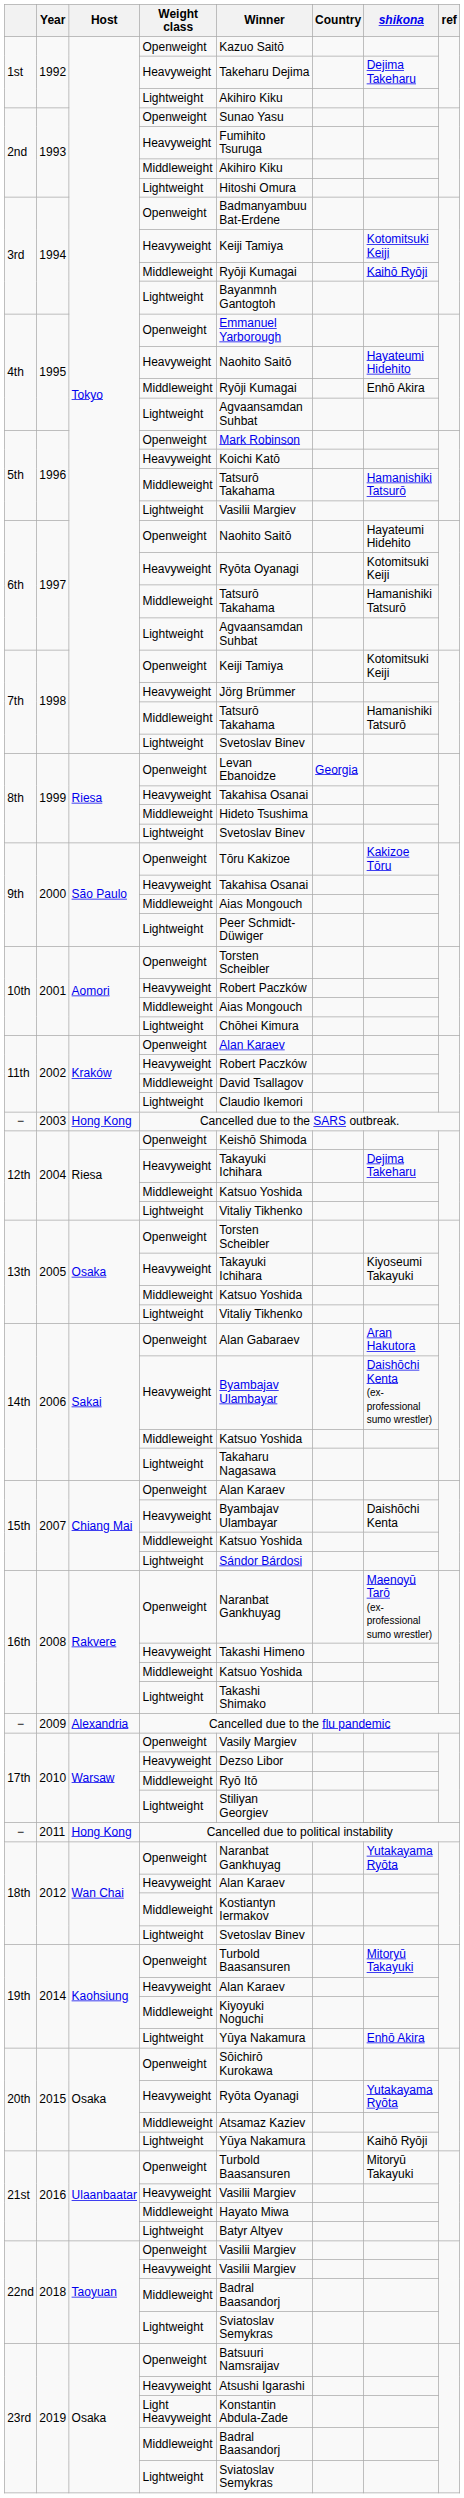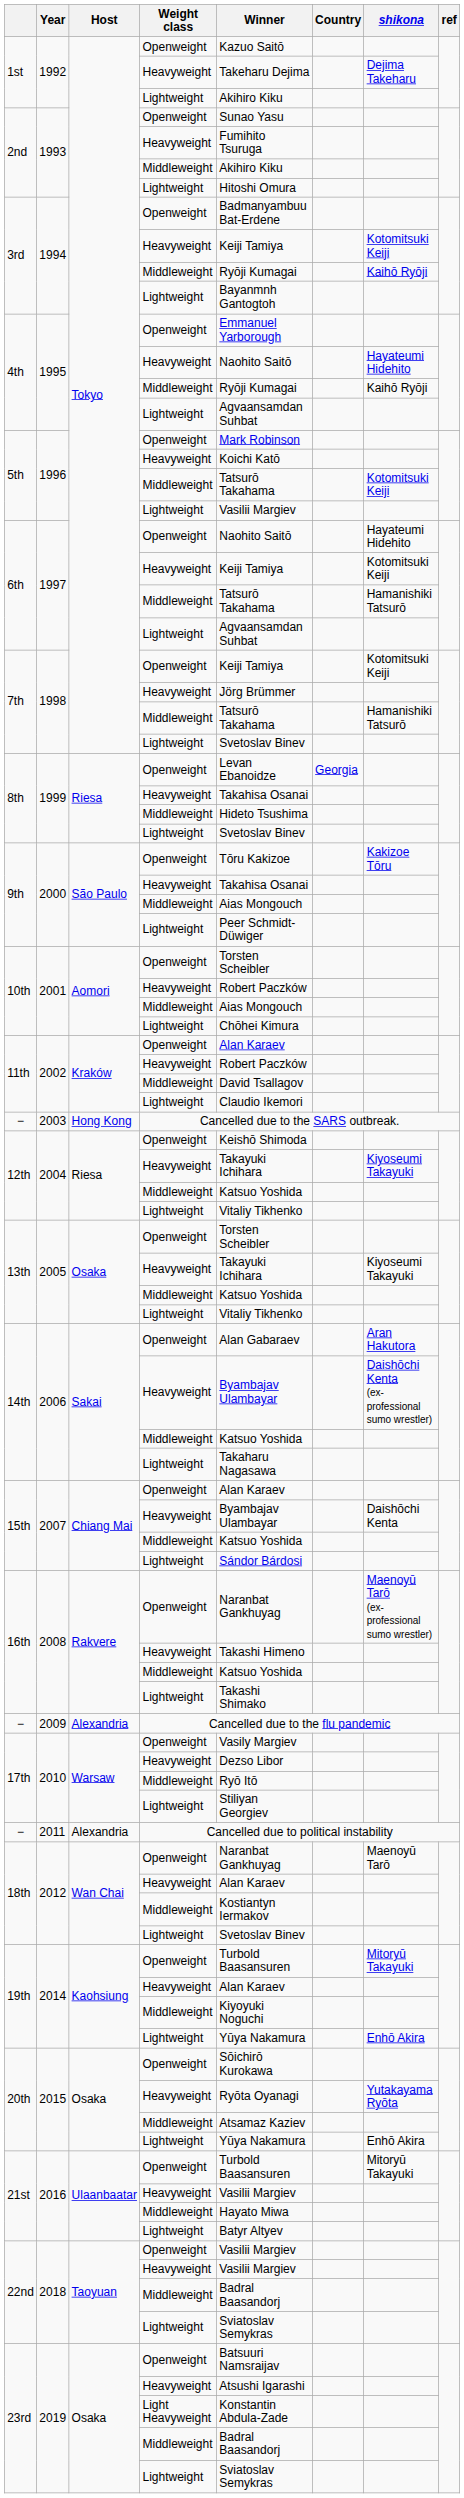 <table class="wikitable sortable">
 <tr>
 <th> </th>
 <th>Year</th>
 <th>Host</th>
 <th>Weight class</th>
 <th>Winner</th>
 <th>Country</th>
 <th><em><a href='#'>shikona</a></em></th>
 <th>ref</th>
 </tr>
 <tr>
 <td rowspan="3">1st</td>
 <td rowspan="3">1992</td>
 <td rowspan="27"> <a href='#'>Tokyo</a></td>
 <td>Openweight</td>
 <td>Kazuo  Saitō</td>
 <td></td>
 <td></td>
 <td rowspan="3"></td>
 </tr>
 <tr>
 <td>Heavyweight</td>
 <td>Takeharu Dejima</td>
 <td></td>
 <td><a href='#'>Dejima Takeharu</a></td>
 </tr>
 <tr>
 <td>Lightweight</td>
 <td>Akihiro Kiku</td>
 <td></td>
 <td></td>
 </tr>
 <tr>
 <td rowspan="4">2nd</td>
 <td rowspan="4">1993</td>
 <td>Openweight</td>
 <td>Sunao Yasu</td>
 <td></td>
 <td></td>
 <td rowspan="4"></td>
 </tr>
 <tr>
 <td>Heavyweight</td>
 <td>Fumihito Tsuruga</td>
 <td></td>
 <td></td>
 </tr>
 <tr>
 <td>Middleweight</td>
 <td>Akihiro Kiku</td>
 <td></td>
 <td></td>
 </tr>
 <tr>
 <td>Lightweight</td>
 <td>Hitoshi Omura</td>
 <td></td>
 <td></td>
 </tr>
 <tr>
 <td rowspan="4">3rd</td>
 <td rowspan="4">1994</td>
 <td>Openweight</td>
 <td>Badmanyambuu Bat-Erdene</td>
 <td></td>
 <td></td>
 <td rowspan="4"></td>
 </tr>
 <tr>
 <td>Heavyweight</td>
 <td>Keiji Tamiya</td>
 <td></td>
 <td><a href='#'>Kotomitsuki Keiji</a></td>
 </tr>
 <tr>
 <td>Middleweight</td>
 <td>Ryōji Kumagai</td>
 <td></td>
 <td><a href='#'>Kaihō Ryōji</a></td>
 </tr>
 <tr>
 <td>Lightweight</td>
 <td>Bayanmnh Gantogtoh</td>
 <td></td>
 <td></td>
 </tr>
 <tr>
 <td rowspan="4">4th</td>
 <td rowspan="4">1995</td>
 <td>Openweight</td>
 <td><a href='#'>Emmanuel Yarborough</a></td>
 <td></td>
 <td></td>
 <td rowspan="4"></td>
 </tr>
 <tr>
 <td>Heavyweight</td>
 <td>Naohito Saitō</td>
 <td></td>
 <td><a href='#'>Hayateumi Hidehito</a></td>
 </tr>
 <tr>
 <td>Middleweight</td>
 <td>Ryōji Kumagai</td>
 <td></td>
-<td>Enhō Akira</td>
+<td>Kaihō Ryōji</td>
 </tr>
 <tr>
 <td>Lightweight</td>
 <td>Agvaansamdan Suhbat</td>
 <td></td>
 <td></td>
 </tr>
 <tr>
 <td rowspan="4">5th</td>
 <td rowspan="4">1996</td>
 <td>Openweight</td>
 <td><a href='#'>Mark Robinson</a></td>
 <td></td>
 <td></td>
 <td rowspan="4"></td>
 </tr>
 <tr>
 <td>Heavyweight</td>
 <td>Koichi Katō</td>
 <td></td>
 <td></td>
 </tr>
 <tr>
 <td>Middleweight</td>
 <td>Tatsurō Takahama</td>
 <td></td>
-<td><a href='#'>Hamanishiki Tatsurō</a></td>
+<td><a href='#'>Kotomitsuki Keiji</a></td>
 </tr>
 <tr>
 <td>Lightweight</td>
 <td>Vasilii Margiev</td>
 <td></td>
 <td></td>
 </tr>
 <tr>
 <td rowspan="4">6th</td>
 <td rowspan="4">1997</td>
 <td>Openweight</td>
 <td>Naohito Saitō</td>
 <td></td>
 <td>Hayateumi Hidehito</td>
 <td rowspan="4"></td>
 </tr>
 <tr>
 <td>Heavyweight</td>
-<td>Ryōta Oyanagi</td>
+<td>Keiji Tamiya</td>
 <td></td>
 <td>Kotomitsuki Keiji</td>
 </tr>
 <tr>
 <td>Middleweight</td>
 <td>Tatsurō Takahama</td>
 <td></td>
 <td>Hamanishiki Tatsurō</td>
 </tr>
 <tr>
 <td>Lightweight</td>
 <td>Agvaansamdan Suhbat</td>
 <td></td>
 <td></td>
 </tr>
 <tr>
 <td rowspan="4">7th</td>
 <td rowspan="4">1998</td>
 <td>Openweight</td>
 <td>Keiji Tamiya</td>
 <td></td>
 <td>Kotomitsuki Keiji</td>
 <td rowspan="4"></td>
 </tr>
 <tr>
 <td>Heavyweight</td>
 <td>Jörg Brümmer</td>
 <td></td>
 <td></td>
 </tr>
 <tr>
 <td>Middleweight</td>
 <td>Tatsurō Takahama</td>
 <td></td>
 <td>Hamanishiki Tatsurō</td>
 </tr>
 <tr>
 <td>Lightweight</td>
 <td>Svetoslav Binev</td>
 <td></td>
 <td></td>
 </tr>
 <tr>
 <td rowspan="4">8th</td>
 <td rowspan="4">1999</td>
 <td rowspan="4"> <a href='#'>Riesa</a></td>
 <td>Openweight</td>
 <td>Levan Ebanoidze</td>
 <td> <a href='#'>Georgia</a></td>
 <td></td>
 <td rowspan="4"></td>
 </tr>
 <tr>
 <td>Heavyweight</td>
 <td>Takahisa Osanai</td>
 <td></td>
 <td></td>
 </tr>
 <tr>
 <td>Middleweight</td>
 <td>Hideto Tsushima</td>
 <td></td>
 <td></td>
 </tr>
 <tr>
 <td>Lightweight</td>
 <td>Svetoslav Binev</td>
 <td></td>
 <td></td>
 </tr>
 <tr>
 <td rowspan="4">9th</td>
 <td rowspan="4">2000</td>
 <td rowspan="4"> <a href='#'>São Paulo</a></td>
 <td>Openweight</td>
 <td>Tōru Kakizoe</td>
 <td></td>
 <td><a href='#'>Kakizoe Tōru</a></td>
 <td rowspan="4"></td>
 </tr>
 <tr>
 <td>Heavyweight</td>
 <td>Takahisa Osanai</td>
 <td></td>
 <td></td>
 </tr>
 <tr>
 <td>Middleweight</td>
 <td>Aias Mongouch</td>
 <td></td>
 <td></td>
 </tr>
 <tr>
 <td>Lightweight</td>
 <td>Peer Schmidt-Düwiger</td>
 <td></td>
 <td></td>
 </tr>
 <tr>
 <td rowspan="4">10th</td>
 <td rowspan="4">2001</td>
 <td rowspan="4"> <a href='#'>Aomori</a></td>
 <td>Openweight</td>
 <td>Torsten Scheibler</td>
 <td></td>
 <td></td>
 <td rowspan="4"></td>
 </tr>
 <tr>
 <td>Heavyweight</td>
 <td>Robert Paczków</td>
 <td></td>
 <td></td>
 </tr>
 <tr>
 <td>Middleweight</td>
 <td>Aias Mongouch</td>
 <td></td>
 <td></td>
 </tr>
 <tr>
 <td>Lightweight</td>
 <td>Chōhei Kimura</td>
 <td></td>
 <td></td>
 </tr>
 <tr>
 <td rowspan="4">11th</td>
 <td rowspan="4">2002</td>
 <td rowspan="4"> <a href='#'>Kraków</a></td>
 <td>Openweight</td>
 <td><a href='#'>Alan Karaev</a></td>
 <td></td>
 <td></td>
 <td rowspan="4"></td>
 </tr>
 <tr>
 <td>Heavyweight</td>
 <td>Robert Paczków</td>
 <td></td>
 <td></td>
 </tr>
 <tr>
 <td>Middleweight</td>
 <td>David Tsallagov</td>
 <td></td>
 <td></td>
 </tr>
 <tr>
 <td>Lightweight</td>
 <td>Claudio Ikemori</td>
 <td></td>
 <td></td>
 </tr>
 <tr>
 <td align="center">−</td>
 <td>2003</td>
 <td> <a href='#'>Hong Kong</a></td>
 <td colspan="5" align="center">Cancelled due to the <a href='#'>SARS</a> outbreak.</td>
 </tr>
 <tr>
 <td rowspan="4">12th</td>
 <td rowspan="4">2004</td>
 <td rowspan="4"> Riesa</td>
 <td>Openweight</td>
 <td>Keishō Shimoda</td>
 <td></td>
 <td></td>
 <td rowspan="4"></td>
 </tr>
 <tr>
 <td>Heavyweight</td>
 <td>Takayuki Ichihara</td>
 <td></td>
-<td><a href='#'>Dejima Takeharu</a></td>
+<td><a href='#'>Kiyoseumi Takayuki</a></td>
 </tr>
 <tr>
 <td>Middleweight</td>
 <td>Katsuo Yoshida</td>
 <td></td>
 <td></td>
 </tr>
 <tr>
 <td>Lightweight</td>
 <td>Vitaliy Tikhenko</td>
 <td></td>
 <td></td>
 </tr>
 <tr>
 <td rowspan="4">13th</td>
 <td rowspan="4">2005</td>
 <td rowspan="4"> <a href='#'>Osaka</a></td>
 <td>Openweight</td>
 <td>Torsten Scheibler</td>
 <td></td>
 <td></td>
 <td rowspan="4"></td>
 </tr>
 <tr>
 <td>Heavyweight</td>
 <td>Takayuki Ichihara</td>
 <td></td>
 <td>Kiyoseumi Takayuki</td>
 </tr>
 <tr>
 <td>Middleweight</td>
 <td>Katsuo Yoshida</td>
 <td></td>
 <td></td>
 </tr>
 <tr>
 <td>Lightweight</td>
 <td>Vitaliy Tikhenko</td>
 <td></td>
 <td></td>
 </tr>
 <tr>
 <td rowspan="4">14th</td>
 <td rowspan="4">2006</td>
 <td rowspan="4"> <a href='#'>Sakai</a></td>
 <td>Openweight</td>
 <td>Alan Gabaraev</td>
 <td></td>
 <td><a href='#'>Aran Hakutora</a></td>
 <td rowspan="4"></td>
 </tr>
 <tr>
 <td>Heavyweight</td>
 <td><a href='#'>Byambajav Ulambayar</a></td>
 <td></td>
 <td><a href='#'>Daishōchi Kenta</a><br><small>(ex-professional sumo wrestler)</small></td>
 </tr>
 <tr>
 <td>Middleweight</td>
 <td>Katsuo Yoshida</td>
 <td></td>
 <td></td>
 </tr>
 <tr>
 <td>Lightweight</td>
 <td>Takaharu Nagasawa</td>
 <td></td>
 <td></td>
 </tr>
 <tr>
 <td rowspan="4">15th</td>
 <td rowspan="4">2007</td>
 <td rowspan="4"> <a href='#'>Chiang Mai</a></td>
 <td>Openweight</td>
 <td>Alan Karaev</td>
 <td></td>
 <td></td>
 <td rowspan="4"></td>
 </tr>
 <tr>
 <td>Heavyweight</td>
 <td>Byambajav Ulambayar</td>
 <td></td>
 <td>Daishōchi Kenta</td>
 </tr>
 <tr>
 <td>Middleweight</td>
 <td>Katsuo Yoshida</td>
 <td></td>
 <td></td>
 </tr>
 <tr>
 <td>Lightweight</td>
 <td><a href='#'>Sándor Bárdosi</a></td>
 <td></td>
 <td></td>
 </tr>
 <tr>
 <td rowspan="4">16th</td>
 <td rowspan="4">2008</td>
 <td rowspan="4"> <a href='#'>Rakvere</a></td>
 <td>Openweight</td>
 <td>Naranbat Gankhuyag</td>
 <td></td>
 <td><a href='#'>Maenoyū Tarō</a> <br><small>(ex-professional sumo wrestler)</small></td>
 <td rowspan="4"></td>
 </tr>
 <tr>
 <td>Heavyweight</td>
 <td>Takashi Himeno</td>
 <td></td>
 <td></td>
 </tr>
 <tr>
 <td>Middleweight</td>
 <td>Katsuo Yoshida</td>
 <td></td>
 <td></td>
 </tr>
 <tr>
 <td>Lightweight</td>
 <td>Takashi Shimako</td>
 <td></td>
 <td></td>
 </tr>
 <tr>
 <td align="center">−</td>
 <td>2009</td>
 <td> <a href='#'>Alexandria</a></td>
 <td colspan="5" align="center">Cancelled due to the <a href='#'>flu pandemic</a></td>
 </tr>
 <tr>
 <td rowspan="4">17th</td>
 <td rowspan="4">2010</td>
 <td rowspan="4"> <a href='#'>Warsaw</a></td>
 <td>Openweight</td>
 <td>Vasily Margiev</td>
 <td></td>
 <td></td>
 <td rowspan="4"></td>
 </tr>
 <tr>
 <td>Heavyweight</td>
 <td>Dezso Libor</td>
 <td></td>
 <td></td>
 </tr>
 <tr>
 <td>Middleweight</td>
 <td>Ryō Itō</td>
 <td></td>
 <td></td>
 </tr>
 <tr>
 <td>Lightweight</td>
 <td>Stiliyan Georgiev</td>
 <td></td>
 <td></td>
 </tr>
 <tr>
 <td align="center">−</td>
 <td>2011</td>
-<td> <a href='#'>Hong Kong</a></td>
+<td> Alexandria</td>
 <td colspan="5" align="center">Cancelled due to political instability</td>
 </tr>
 <tr>
 <td rowspan="4">18th</td>
 <td rowspan="4">2012</td>
 <td rowspan="4"> <a href='#'>Wan Chai</a></td>
 <td>Openweight</td>
 <td>Naranbat Gankhuyag</td>
 <td></td>
-<td><a href='#'>Yutakayama Ryōta</a></td>
+<td>Maenoyū Tarō</td>
 <td rowspan="4"></td>
 </tr>
 <tr>
 <td>Heavyweight</td>
 <td>Alan Karaev</td>
 <td></td>
 <td></td>
 </tr>
 <tr>
 <td>Middleweight</td>
 <td>Kostiantyn Iermakov</td>
 <td></td>
 <td></td>
 </tr>
 <tr>
 <td>Lightweight</td>
 <td>Svetoslav Binev</td>
 <td></td>
 <td></td>
 </tr>
 <tr>
 <td rowspan="4">19th</td>
 <td rowspan="4">2014</td>
 <td rowspan="4"> <a href='#'>Kaohsiung</a></td>
 <td>Openweight</td>
 <td>Turbold Baasansuren</td>
 <td></td>
 <td><a href='#'>Mitoryū Takayuki</a></td>
 <td rowspan="4"></td>
 </tr>
 <tr>
 <td>Heavyweight</td>
 <td>Alan Karaev</td>
 <td></td>
 <td></td>
 </tr>
 <tr>
 <td>Middleweight</td>
 <td>Kiyoyuki Noguchi</td>
 <td></td>
 <td></td>
 </tr>
 <tr>
 <td>Lightweight</td>
 <td>Yūya Nakamura</td>
 <td></td>
 <td><a href='#'>Enhō Akira</a></td>
 </tr>
 <tr>
 <td rowspan="4">20th</td>
 <td rowspan="4">2015</td>
 <td rowspan="4"> Osaka</td>
 <td>Openweight</td>
 <td>Sōichirō Kurokawa</td>
 <td></td>
 <td></td>
 <td rowspan="4"></td>
 </tr>
 <tr>
 <td>Heavyweight</td>
 <td>Ryōta Oyanagi</td>
 <td></td>
 <td><a href='#'>Yutakayama Ryōta</a></td>
 </tr>
 <tr>
 <td>Middleweight</td>
 <td>Atsamaz Kaziev</td>
 <td></td>
 <td></td>
 </tr>
 <tr>
 <td>Lightweight</td>
 <td>Yūya Nakamura</td>
 <td></td>
-<td>Kaihō Ryōji</td>
+<td>Enhō Akira</td>
 </tr>
 <tr>
 <td rowspan="4">21st</td>
 <td rowspan="4">2016</td>
 <td rowspan="4"> <a href='#'>Ulaanbaatar</a></td>
 <td>Openweight</td>
 <td>Turbold Baasansuren</td>
 <td></td>
 <td>Mitoryū Takayuki</td>
 <td rowspan="4"></td>
 </tr>
 <tr>
 <td>Heavyweight</td>
 <td>Vasilii Margiev</td>
 <td></td>
 <td></td>
 </tr>
 <tr>
 <td>Middleweight</td>
 <td>Hayato Miwa</td>
 <td></td>
 <td></td>
 </tr>
 <tr>
 <td>Lightweight</td>
 <td>Batyr Altyev</td>
 <td></td>
 <td></td>
 </tr>
 <tr>
 <td rowspan="4">22nd</td>
 <td rowspan="4">2018</td>
 <td rowspan="4"> <a href='#'>Taoyuan</a></td>
 <td>Openweight</td>
 <td>Vasilii Margiev</td>
 <td></td>
 <td></td>
 <td rowspan="4"></td>
 </tr>
 <tr>
 <td>Heavyweight</td>
 <td>Vasilii Margiev</td>
 <td></td>
 <td></td>
 </tr>
 <tr>
 <td>Middleweight</td>
 <td>Badral Baasandorj</td>
 <td></td>
 <td></td>
 </tr>
 <tr>
 <td>Lightweight</td>
 <td>Sviatoslav Semykras</td>
 <td></td>
 <td></td>
 </tr>
 <tr>
 <td rowspan="5">23rd</td>
 <td rowspan="5">2019</td>
 <td rowspan="5"> Osaka</td>
 <td>Openweight</td>
 <td>Batsuuri Namsraijav</td>
 <td></td>
 <td></td>
 <td rowspan="5"></td>
 </tr>
 <tr>
 <td>Heavyweight</td>
 <td>Atsushi Igarashi</td>
 <td></td>
 <td></td>
 </tr>
 <tr>
 <td>Light Heavyweight</td>
 <td>Konstantin Abdula-Zade</td>
 <td></td>
 <td></td>
 </tr>
 <tr>
 <td>Middleweight</td>
 <td>Badral Baasandorj</td>
 <td></td>
 <td></td>
 </tr>
 <tr>
 <td>Lightweight</td>
 <td>Sviatoslav Semykras</td>
 <td></td>
 <td></td>
 </tr>
 </table>
